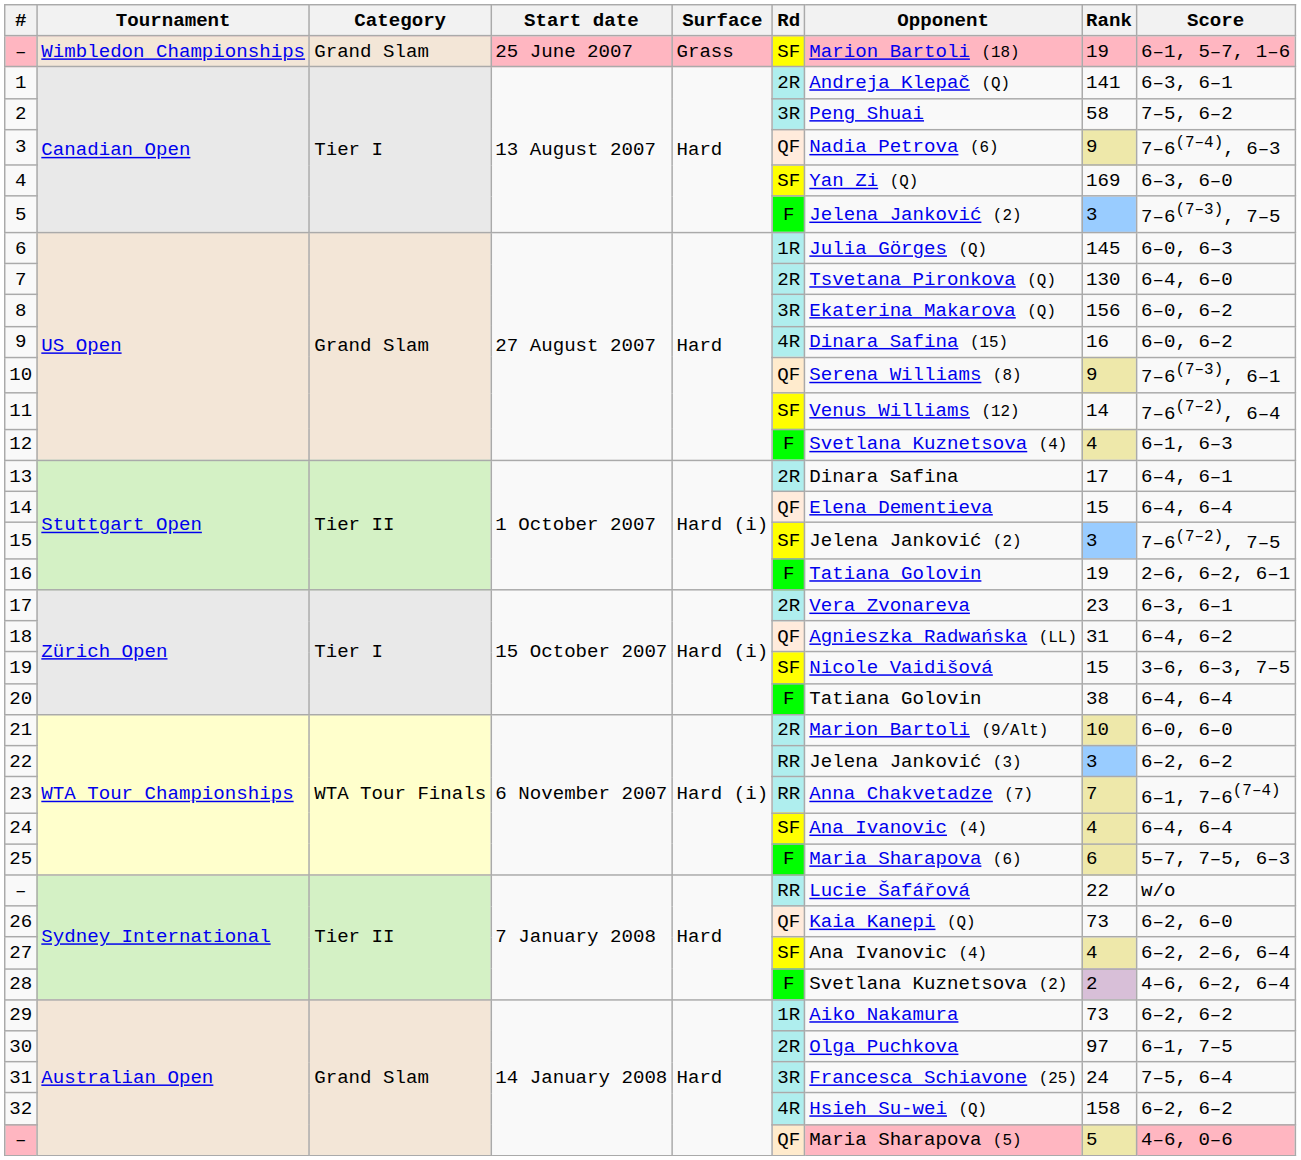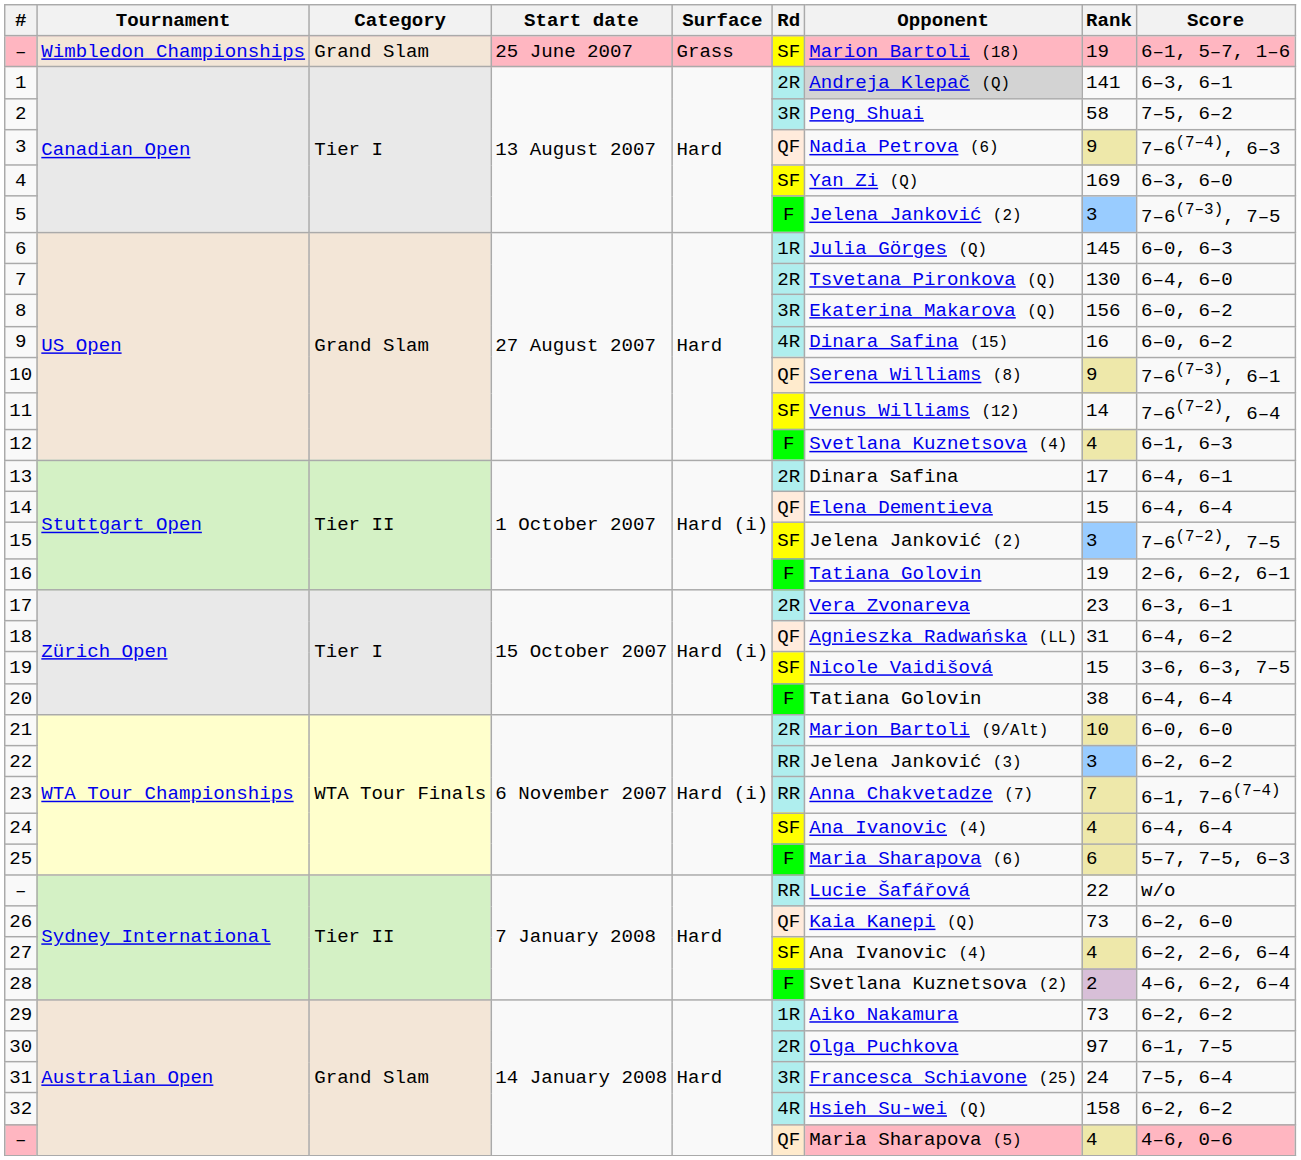 <table class="wikitable sortable">
 <tr>
 <th scope="col">#</th>
 <th scope="col">Tournament</th>
 <th scope="col">Category</th>
 <th scope="col">Start date</th>
 <th scope="col">Surface</th>
 <th scope="col">Rd</th>
 <th scope="col">Opponent</th>
 <th scope="col">Rank</th>
 <th scope="col" class="unsortable">Score</th>
 </tr>
 <tr style="background:lightpink">
 <td style="text-align:center">–</td>
 <td style="background:#f3e6d7;"><a href='#'>Wimbledon Championships</a></td>
 <td style="background:#f3e6d7;">Grand Slam</td>
 <td>25 June 2007</td>
 <td>Grass</td>
 <td style="text-align:center; background:yellow;">SF</td>
 <td> <a href='#'>Marion Bartoli</a> <small>(18)</small></td>
 <td style="text-align:left">19</td>
 <td>6–1, 5–7, 1–6</td>
 </tr>
 <tr>
 <td style="text-align:center">1</td>
 <td style="background:#e9e9e9;" rowspan="5"><a href='#'>Canadian Open</a></td>
 <td style="background:#e9e9e9;" rowspan="5">Tier I</td>
 <td rowspan="5">13 August 2007</td>
 <td rowspan="5">Hard</td>
 <td style="text-align:center; background:#afeeee;">2R</td>
-<td> <a href='#'>Andreja Klepač</a> <small>(Q)</small></td>
+<td style="background: lightgrey;"> <a href='#'>Andreja Klepač</a> <small>(Q)</small></td>
 <td style="text-align:left">141</td>
 <td>6–3, 6–1</td>
 </tr>
 <tr>
 <td style="text-align:center">2</td>
 <td style="text-align:center; background:#afeeee;">3R</td>
 <td> <a href='#'>Peng Shuai</a></td>
 <td style="text-align:left">58</td>
 <td>7–5, 6–2</td>
 </tr>
 <tr>
 <td style="text-align:center">3</td>
 <td style="text-align:center; background:#ffebdc;">QF</td>
 <td> <a href='#'>Nadia Petrova</a> <small>(6)</small></td>
 <td style="text-align:left" bgcolor=eee8aa>9</td>
 <td>7–6<sup>(7–4)</sup>, 6–3</td>
 </tr>
 <tr>
 <td style="text-align:center">4</td>
 <td style="text-align:center; background:yellow;">SF</td>
 <td> <a href='#'>Yan Zi</a> <small>(Q)</small></td>
 <td style="text-align:left">169</td>
 <td>6–3, 6–0</td>
 </tr>
 <tr>
 <td style="text-align:center">5</td>
 <td style="text-align:center; background:lime;">F</td>
 <td> <a href='#'>Jelena Janković</a> <small>(2)</small></td>
 <td style="text-align:left"  bgcolor=#9cf>3</td>
 <td>7–6<sup>(7–3)</sup>, 7–5</td>
 </tr>
 <tr>
 <td style="text-align:center">6</td>
 <td style="background:#f3e6d7;" rowspan="7"><a href='#'>US Open</a></td>
 <td style="background:#f3e6d7;" rowspan="7">Grand Slam</td>
 <td rowspan="7">27 August 2007</td>
 <td rowspan="7">Hard</td>
 <td style="text-align:center; background:#afeeee;">1R</td>
 <td> <a href='#'>Julia Görges</a> <small>(Q)</small></td>
 <td style="text-align:left">145</td>
 <td>6–0, 6–3</td>
 </tr>
 <tr>
 <td style="text-align:center">7</td>
 <td style="text-align:center; background:#afeeee;">2R</td>
 <td> <a href='#'>Tsvetana Pironkova</a> <small>(Q)</small></td>
 <td style="text-align:left">130</td>
 <td>6–4, 6–0</td>
 </tr>
 <tr>
 <td style="text-align:center">8</td>
 <td style="text-align:center; background:#afeeee;">3R</td>
 <td> <a href='#'>Ekaterina Makarova</a> <small>(Q)</small></td>
 <td style="text-align:left">156</td>
 <td>6–0, 6–2</td>
 </tr>
 <tr>
 <td style="text-align:center">9</td>
 <td style="text-align:center; background:#afeeee;">4R</td>
 <td> <a href='#'>Dinara Safina</a> <small>(15)</small></td>
 <td style="text-align:left">16</td>
 <td>6–0, 6–2</td>
 </tr>
 <tr>
 <td style="text-align:center">10</td>
 <td style="text-align:center; background:#ffebcd;">QF</td>
 <td> <a href='#'>Serena Williams</a> <small>(8)</small></td>
 <td style="text-align:left"  bgcolor=eee8aa>9</td>
 <td>7–6<sup>(7–3)</sup>, 6–1</td>
 </tr>
 <tr>
 <td style="text-align:center">11</td>
 <td style="text-align:center; background:yellow;">SF</td>
 <td> <a href='#'>Venus Williams</a> <small>(12)</small></td>
 <td style="text-align:left">14</td>
 <td>7–6<sup>(7–2)</sup>, 6–4</td>
 </tr>
 <tr>
 <td style="text-align:center">12</td>
 <td style="text-align:center; background:lime;">F</td>
 <td> <a href='#'>Svetlana Kuznetsova</a> <small>(4)</small></td>
 <td style="text-align:left"  bgcolor=eee8aa>4</td>
 <td>6–1, 6–3</td>
 </tr>
 <tr>
 <td style="text-align:center">13</td>
 <td style="background:#d4f1c5;" rowspan="4"><a href='#'>Stuttgart Open</a></td>
 <td style="background:#d4f1c5;" rowspan="4">Tier II</td>
 <td rowspan="4">1 October 2007</td>
 <td rowspan="4">Hard (i)</td>
 <td style="text-align:center; background:#afeeee;">2R</td>
 <td> Dinara Safina</td>
 <td style="text-align:left">17</td>
 <td>6–4, 6–1</td>
 </tr>
 <tr>
 <td style="text-align:center">14</td>
 <td style="text-align:center; background:#ffebdc;">QF</td>
 <td> <a href='#'>Elena Dementieva</a></td>
 <td style="text-align:left">15</td>
 <td>6–4, 6–4</td>
 </tr>
 <tr>
 <td style="text-align:center">15</td>
 <td style="text-align:center; background:yellow;">SF</td>
 <td> Jelena Janković <small>(2)</small></td>
 <td style="text-align:left"  bgcolor=#9cf>3</td>
 <td>7–6<sup>(7–2)</sup>, 7–5</td>
 </tr>
 <tr>
 <td style="text-align:center">16</td>
 <td style="text-align:center; background:lime;">F</td>
 <td> <a href='#'>Tatiana Golovin</a></td>
 <td style="text-align:left">19</td>
 <td>2–6, 6–2, 6–1</td>
 </tr>
 <tr>
 <td style="text-align:center">17</td>
 <td style="background:#e9e9e9;" rowspan="4"><a href='#'>Zürich Open</a></td>
 <td style="background:#e9e9e9;" rowspan="4">Tier I</td>
 <td rowspan="4">15 October 2007</td>
 <td rowspan="4">Hard (i)</td>
 <td style="text-align:center; background:#afeeee;">2R</td>
 <td> <a href='#'>Vera Zvonareva</a></td>
 <td style="text-align:left">23</td>
 <td>6–3, 6–1</td>
 </tr>
 <tr>
 <td style="text-align:center">18</td>
 <td style="text-align:center; background:#ffebdc;">QF</td>
 <td> <a href='#'>Agnieszka Radwańska</a> <small>(LL)</small></td>
 <td style="text-align:left">31</td>
 <td>6–4, 6–2</td>
 </tr>
 <tr>
 <td style="text-align:center">19</td>
 <td style="text-align:center; background:yellow;">SF</td>
 <td> <a href='#'>Nicole Vaidišová</a></td>
 <td style="text-align:left">15</td>
 <td>3–6, 6–3, 7–5</td>
 </tr>
 <tr>
 <td style="text-align:center">20</td>
 <td style="text-align:center; background:lime;">F</td>
 <td> Tatiana Golovin</td>
 <td style="text-align:left">38</td>
 <td>6–4, 6–4</td>
 </tr>
 <tr>
 <td style="text-align:center">21</td>
 <td style="background:#ffc;" rowspan="5"><a href='#'>WTA Tour Championships</a></td>
 <td style="background:#ffc;" rowspan="5">WTA Tour Finals</td>
 <td rowspan="5">6 November 2007</td>
 <td rowspan="5">Hard (i)</td>
 <td style="text-align:center; background:#afeeee;">2R</td>
 <td> <a href='#'>Marion Bartoli</a> <small>(9/Alt)</small></td>
 <td style="text-align:left"  bgcolor=eee8aa>10</td>
 <td>6–0, 6–0</td>
 </tr>
 <tr>
 <td style="text-align:center">22</td>
 <td style="text-align:center; background:#afeeee;">RR</td>
 <td> Jelena Janković <small>(3)</small></td>
 <td style="text-align:left"  bgcolor=#9cf>3</td>
 <td>6–2, 6–2</td>
 </tr>
 <tr>
 <td style="text-align:center">23</td>
 <td style="text-align:center; background:#afeeee;">RR</td>
 <td> <a href='#'>Anna Chakvetadze</a> <small>(7)</small></td>
 <td style="text-align:left"  bgcolor=eee8aa>7</td>
 <td>6–1, 7–6<sup>(7–4)</sup></td>
 </tr>
 <tr>
 <td style="text-align:center">24</td>
 <td style="text-align:center; background:yellow;">SF</td>
 <td> <a href='#'>Ana Ivanovic</a> <small>(4)</small></td>
 <td style="text-align:left"  bgcolor=eee8aa>4</td>
 <td>6–4, 6–4</td>
 </tr>
 <tr>
 <td style="text-align:center">25</td>
 <td style="text-align:center; background:lime;">F</td>
 <td> <a href='#'>Maria Sharapova</a> <small>(6)</small></td>
 <td style="text-align:left"  bgcolor=eee8aa>6</td>
 <td>5–7, 7–5, 6–3</td>
 </tr>
 <tr>
 <td style="text-align:center">–</td>
 <td style="background:#d4f1c5;" rowspan="4"><a href='#'>Sydney International</a></td>
 <td style="background:#d4f1c5;" rowspan="4">Tier II</td>
 <td rowspan="4">7 January 2008</td>
 <td rowspan="4">Hard</td>
 <td style="text-align:center; background:#afeeee;">RR</td>
 <td> <a href='#'>Lucie Šafářová</a></td>
 <td style="text-align:left">22</td>
 <td>w/o</td>
 </tr>
 <tr>
 <td style="text-align:center">26</td>
 <td style="text-align:center; background:#ffebdc;">QF</td>
 <td> <a href='#'>Kaia Kanepi</a> <small>(Q)</small></td>
 <td style="text-align:left">73</td>
 <td>6–2, 6–0</td>
 </tr>
 <tr>
 <td style="text-align:center">27</td>
 <td style="text-align:center; background:yellow;">SF</td>
 <td> Ana Ivanovic <small>(4)</small></td>
 <td style="text-align:left"  bgcolor=eee8aa>4</td>
 <td>6–2, 2–6, 6–4</td>
 </tr>
 <tr>
 <td style="text-align:center">28</td>
 <td style="text-align:center; background:lime;">F</td>
 <td> Svetlana Kuznetsova <small>(2)</small></td>
 <td style="text-align:left"  bgcolor=thistle>2</td>
 <td>4–6, 6–2, 6–4</td>
 </tr>
 <tr>
 <td style="text-align:center">29</td>
 <td style="background:#f3e6d7;" rowspan="5"><a href='#'>Australian Open</a></td>
 <td style="background:#f3e6d7;" rowspan="5">Grand Slam</td>
 <td rowspan="5">14 January 2008</td>
 <td rowspan="5">Hard</td>
 <td style="text-align:center; background:#afeeee;">1R</td>
 <td> <a href='#'>Aiko Nakamura</a></td>
 <td style="text-align:left">73</td>
 <td>6–2, 6–2</td>
 </tr>
 <tr>
 <td style="text-align:center">30</td>
 <td style="text-align:center; background:#afeeee;">2R</td>
 <td> <a href='#'>Olga Puchkova</a></td>
 <td style="text-align:left">97</td>
 <td>6–1, 7–5</td>
 </tr>
 <tr>
 <td style="text-align:center">31</td>
 <td style="text-align:center; background:#afeeee;">3R</td>
 <td> <a href='#'>Francesca Schiavone</a> <small>(25)</small></td>
 <td style="text-align:left">24</td>
 <td>7–5, 6–4</td>
 </tr>
 <tr>
 <td style="text-align:center">32</td>
 <td style="text-align:center; background:#afeeee;">4R</td>
 <td> <a href='#'>Hsieh Su-wei</a> <small>(Q)</small></td>
 <td style="text-align:left">158</td>
 <td>6–2, 6–2</td>
 </tr>
 <tr bgcolor=lightpink>
 <td style="text-align:center">–</td>
 <td style="text-align:center; background:#ffebcd;">QF</td>
 <td> Maria Sharapova <small>(5)</small></td>
-<td style="text-align:left"  bgcolor=eee8aa>5</td>
+<td style="text-align:left"  bgcolor=eee8aa>4</td>
 <td>4–6, 0–6</td>
 </tr>
 </table>
